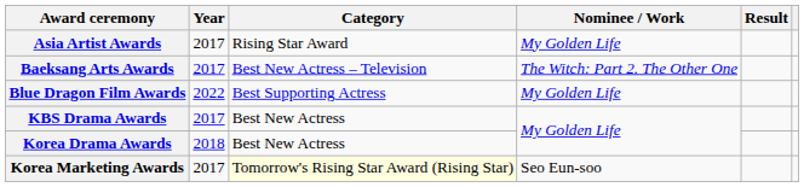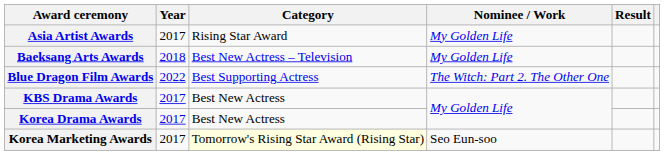 <table class="wikitable plainrowheaders sortable">
 <tr>
 <th scope="col">Award ceremony</th>
 <th scope="col">Year</th>
 <th scope="col">Category</th>
 <th scope="col">Nominee / Work</th>
 <th scope="col">Result</th>
 <th scope="col" class="unsortable"></th>
 </tr>
 <tr>
 <th scope="row"><a href='#'>Asia Artist Awards</a></th>
 <td style="text-align:center">2017</td>
 <td>Rising Star Award</td>
 <td><em><a href='#'>My Golden Life</a></em></td>
 <td></td>
 <td style="text-align:center"></td>
 </tr>
 <tr>
 <th scope="row"><a href='#'>Baeksang Arts Awards</a></th>
-<td style="text-align:center"><a href='#'>2017</a></td>
+<td style="text-align:center"><a href='#'>2018</a></td>
 <td><a href='#'>Best New Actress – Television</a></td>
-<td><em><a href='#'>The Witch: Part 2. The Other One</a></em></td>
+<td><em><a href='#'>My Golden Life</a></em></td>
 <td></td>
 <td style="text-align:center"></td>
 </tr>
 <tr>
 <th scope="row"><a href='#'>Blue Dragon Film Awards</a></th>
 <td style="text-align:center"><a href='#'>2022</a></td>
 <td><a href='#'>Best Supporting Actress</a></td>
-<td><em><a href='#'>My Golden Life</a></em></td>
+<td><em><a href='#'>The Witch: Part 2. The Other One</a></em></td>
 <td></td>
 <td style="text-align:center"></td>
 </tr>
 <tr>
 <th scope="row"><a href='#'>KBS Drama Awards</a></th>
 <td style="text-align:center"><a href='#'>2017</a></td>
 <td>Best New Actress</td>
 <td rowspan="2"><em><a href='#'>My Golden Life</a></em></td>
 <td></td>
 <td style="text-align:center"></td>
 </tr>
 <tr>
 <th scope="row"><a href='#'>Korea Drama Awards</a></th>
-<td style="text-align:center"><a href='#'>2018</a></td>
+<td style="text-align:center"><a href='#'>2017</a></td>
 <td>Best New Actress</td>
 <td></td>
 <td style="text-align:center"></td>
 </tr>
 <tr>
 <th scope="row">Korea Marketing Awards</th>
 <td style="text-align:center">2017</td>
 <td style="background: lightyellow;">Tomorrow's Rising Star Award (Rising Star)</td>
 <td>Seo Eun-soo</td>
 <td></td>
 <td style="text-align:center"></td>
 </tr>
 </table>
